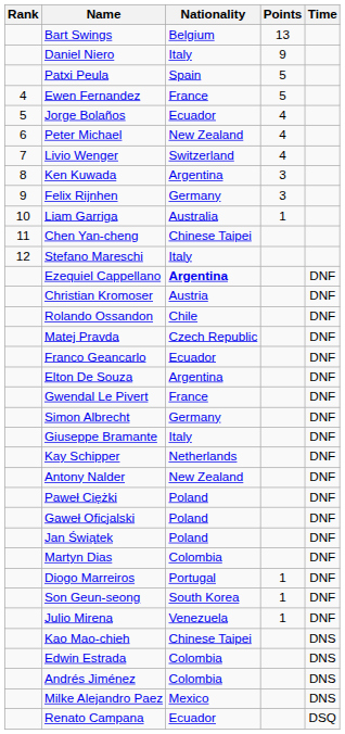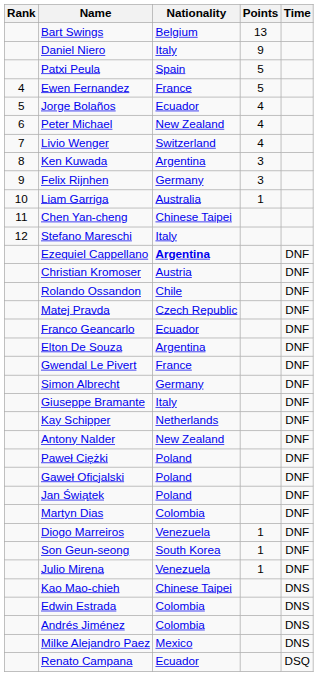 <table class="wikitable sortable" style="text-align:center">
 <tr>
 <th data-sort-type=number>Rank</th>
 <th>Name</th>
 <th>Nationality</th>
 <th>Points</th>
 <th>Time</th>
 </tr>
 <tr>
 <td></td>
 <td align=left><a href='#'>Bart Swings</a></td>
 <td align=left> <a href='#'>Belgium</a></td>
 <td>13</td>
 <td></td>
 </tr>
 <tr>
 <td></td>
 <td align=left><a href='#'>Daniel Niero</a></td>
 <td align=left> <a href='#'>Italy</a></td>
 <td>9</td>
 <td></td>
 </tr>
 <tr>
 <td></td>
 <td align=left><a href='#'>Patxi Peula</a></td>
 <td align=left> <a href='#'>Spain</a></td>
 <td>5</td>
 <td></td>
 </tr>
 <tr>
 <td>4</td>
 <td align=left><a href='#'>Ewen Fernandez</a></td>
 <td align=left> <a href='#'>France</a></td>
 <td>5</td>
 <td></td>
 </tr>
 <tr>
 <td>5</td>
 <td align=left><a href='#'>Jorge Bolaños</a></td>
 <td align=left> <a href='#'>Ecuador</a></td>
 <td>4</td>
 <td></td>
 </tr>
 <tr>
 <td>6</td>
 <td align=left><a href='#'>Peter Michael</a></td>
 <td align=left> <a href='#'>New Zealand</a></td>
 <td>4</td>
 <td></td>
 </tr>
 <tr>
 <td>7</td>
 <td align=left><a href='#'>Livio Wenger</a></td>
 <td align=left> <a href='#'>Switzerland</a></td>
 <td>4</td>
 <td></td>
 </tr>
 <tr>
 <td>8</td>
 <td align=left><a href='#'>Ken Kuwada</a></td>
 <td align=left> <a href='#'>Argentina</a></td>
 <td>3</td>
 <td></td>
 </tr>
 <tr>
 <td>9</td>
 <td align=left><a href='#'>Felix Rijnhen</a></td>
 <td align=left> <a href='#'>Germany</a></td>
 <td>3</td>
 <td></td>
 </tr>
 <tr>
 <td>10</td>
 <td align=left><a href='#'>Liam Garriga</a></td>
 <td align=left> <a href='#'>Australia</a></td>
 <td>1</td>
 <td></td>
 </tr>
 <tr>
 <td>11</td>
 <td align=left><a href='#'>Chen Yan-cheng</a></td>
 <td align=left> <a href='#'>Chinese Taipei</a></td>
 <td></td>
 <td></td>
 </tr>
 <tr>
 <td>12</td>
 <td align=left><a href='#'>Stefano Mareschi</a></td>
 <td align=left> <a href='#'>Italy</a></td>
 <td></td>
 <td></td>
 </tr>
 <tr>
 <td></td>
 <td align=left><a href='#'>Ezequiel Cappellano</a></td>
 <td align=left><strong> <a href='#'>Argentina</a></strong></td>
 <td></td>
 <td>DNF</td>
 </tr>
 <tr>
 <td></td>
 <td align=left><a href='#'>Christian Kromoser</a></td>
 <td align=left> <a href='#'>Austria</a></td>
 <td></td>
 <td>DNF</td>
 </tr>
 <tr>
 <td></td>
 <td align=left><a href='#'>Rolando Ossandon</a></td>
 <td align=left> <a href='#'>Chile</a></td>
 <td></td>
 <td>DNF</td>
 </tr>
 <tr>
 <td></td>
 <td align=left><a href='#'>Matej Pravda</a></td>
 <td align=left> <a href='#'>Czech Republic</a></td>
 <td></td>
 <td>DNF</td>
 </tr>
 <tr>
 <td></td>
 <td align=left><a href='#'>Franco Geancarlo</a></td>
 <td align=left> <a href='#'>Ecuador</a></td>
 <td></td>
 <td>DNF</td>
 </tr>
 <tr>
 <td></td>
 <td align=left><a href='#'>Elton De Souza</a></td>
 <td align=left> <a href='#'>Argentina</a></td>
 <td></td>
 <td>DNF</td>
 </tr>
 <tr>
 <td></td>
 <td align=left><a href='#'>Gwendal Le Pivert</a></td>
 <td align=left> <a href='#'>France</a></td>
 <td></td>
 <td>DNF</td>
 </tr>
 <tr>
 <td></td>
 <td align=left><a href='#'>Simon Albrecht</a></td>
 <td align=left> <a href='#'>Germany</a></td>
 <td></td>
 <td>DNF</td>
 </tr>
 <tr>
 <td></td>
 <td align=left><a href='#'>Giuseppe Bramante</a></td>
 <td align=left> <a href='#'>Italy</a></td>
 <td></td>
 <td>DNF</td>
 </tr>
 <tr>
 <td></td>
 <td align=left><a href='#'>Kay Schipper</a></td>
 <td align=left> <a href='#'>Netherlands</a></td>
 <td></td>
 <td>DNF</td>
 </tr>
 <tr>
 <td></td>
 <td align=left><a href='#'>Antony Nalder</a></td>
 <td align=left> <a href='#'>New Zealand</a></td>
 <td></td>
 <td>DNF</td>
 </tr>
 <tr>
 <td></td>
 <td align=left><a href='#'>Paweł Ciężki</a></td>
 <td align=left> <a href='#'>Poland</a></td>
 <td></td>
 <td>DNF</td>
 </tr>
 <tr>
 <td></td>
 <td align=left><a href='#'>Gaweł Oficjalski</a></td>
 <td align=left> <a href='#'>Poland</a></td>
 <td></td>
 <td>DNF</td>
 </tr>
 <tr>
 <td></td>
 <td align=left><a href='#'>Jan Świątek</a></td>
 <td align=left> <a href='#'>Poland</a></td>
 <td></td>
 <td>DNF</td>
 </tr>
 <tr>
 <td></td>
 <td align=left><a href='#'>Martyn Dias</a></td>
 <td align=left> <a href='#'>Colombia</a></td>
 <td></td>
 <td>DNF</td>
 </tr>
 <tr>
 <td></td>
 <td align=left><a href='#'>Diogo Marreiros</a></td>
-<td align=left> <a href='#'>Portugal</a></td>
+<td align=left> <a href='#'>Venezuela</a></td>
 <td>1</td>
 <td>DNF</td>
 </tr>
 <tr>
 <td></td>
 <td align=left><a href='#'>Son Geun-seong</a></td>
 <td align=left> <a href='#'>South Korea</a></td>
 <td>1</td>
 <td>DNF</td>
 </tr>
 <tr>
 <td></td>
 <td align=left><a href='#'>Julio Mirena</a></td>
 <td align=left> <a href='#'>Venezuela</a></td>
 <td>1</td>
 <td>DNF</td>
 </tr>
 <tr>
 <td></td>
 <td align=left><a href='#'>Kao Mao-chieh</a></td>
 <td align=left> <a href='#'>Chinese Taipei</a></td>
 <td></td>
 <td>DNS</td>
 </tr>
 <tr>
 <td></td>
 <td align=left><a href='#'>Edwin Estrada</a></td>
 <td align=left> <a href='#'>Colombia</a></td>
 <td></td>
 <td>DNS</td>
 </tr>
 <tr>
 <td></td>
 <td align=left><a href='#'>Andrés Jiménez</a></td>
 <td align=left> <a href='#'>Colombia</a></td>
 <td></td>
 <td>DNS</td>
 </tr>
 <tr>
 <td></td>
 <td align=left><a href='#'>Milke Alejandro Paez</a></td>
 <td align=left> <a href='#'>Mexico</a></td>
 <td></td>
 <td>DNS</td>
 </tr>
 <tr>
 <td></td>
 <td align=left><a href='#'>Renato Campana</a></td>
 <td align=left> <a href='#'>Ecuador</a></td>
 <td></td>
 <td>DSQ</td>
 </tr>
 </table>
